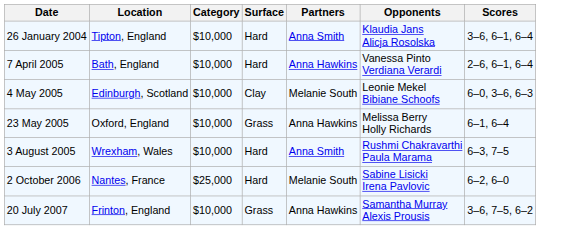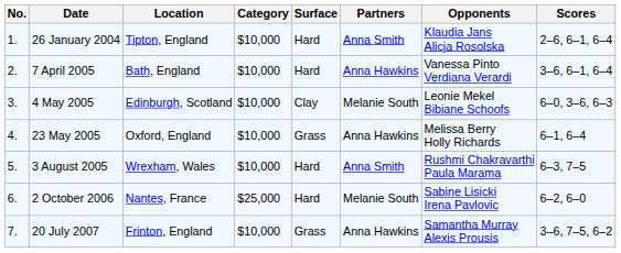 <table class="sortable wikitable">
 <tr>
+<th>No.</th>
 <th>Date</th>
 <th>Location</th>
 <th>Category</th>
 <th>Surface</th>
 <th>Partners</th>
 <th>Opponents</th>
 <th>Scores</th>
 </tr>
 <tr bgcolor="#f0f8ff">
+<td>1.</td>
 <td>26 January 2004</td>
 <td><a href='#'>Tipton</a>, England</td>
 <td>$10,000</td>
 <td>Hard</td>
 <td> <a href='#'>Anna Smith</a></td>
 <td> <a href='#'>Klaudia Jans</a> <br>  <a href='#'>Alicja Rosolska</a></td>
-<td>3–6, 6–1, 6–4</td>
+<td>2–6, 6–1, 6–4</td>
 </tr>
 <tr bgcolor="#f0f8ff">
+<td>2.</td>
 <td>7 April 2005</td>
 <td><a href='#'>Bath</a>, England</td>
 <td>$10,000</td>
 <td>Hard</td>
 <td> <a href='#'>Anna Hawkins</a></td>
 <td> Vanessa Pinto <br>  <a href='#'>Verdiana Verardi</a></td>
-<td>2–6, 6–1, 6–4</td>
+<td>3–6, 6–1, 6–4</td>
 </tr>
 <tr bgcolor="#f0f8ff">
+<td>3.</td>
 <td>4 May 2005</td>
 <td><a href='#'>Edinburgh</a>, Scotland</td>
 <td>$10,000</td>
 <td>Clay</td>
 <td> Melanie South</td>
 <td> Leonie Mekel <br>  <a href='#'>Bibiane Schoofs</a></td>
 <td>6–0, 3–6, 6–3</td>
 </tr>
 <tr bgcolor="#f0f8ff">
+<td>4.</td>
 <td>23 May 2005</td>
 <td>Oxford, England</td>
 <td>$10,000</td>
 <td>Grass</td>
 <td> Anna Hawkins</td>
 <td> Melissa Berry <br>  Holly Richards</td>
 <td>6–1, 6–4</td>
 </tr>
 <tr bgcolor="#f0f8ff">
+<td>5.</td>
 <td>3 August 2005</td>
 <td><a href='#'>Wrexham</a>, Wales</td>
 <td>$10,000</td>
 <td>Hard</td>
 <td> <a href='#'>Anna Smith</a></td>
 <td> <a href='#'>Rushmi Chakravarthi</a> <br>  <a href='#'>Paula Marama</a></td>
 <td>6–3, 7–5</td>
 </tr>
 <tr bgcolor="#f0f8ff">
+<td>6.</td>
 <td>2 October 2006</td>
 <td><a href='#'>Nantes</a>, France</td>
 <td>$25,000</td>
 <td>Hard</td>
 <td> Melanie South</td>
 <td> <a href='#'>Sabine Lisicki</a> <br>  <a href='#'>Irena Pavlovic</a></td>
 <td>6–2, 6–0</td>
 </tr>
 <tr bgcolor="#f0f8ff">
+<td>7.</td>
 <td>20 July 2007</td>
 <td><a href='#'>Frinton</a>, England</td>
 <td>$10,000</td>
 <td>Grass</td>
 <td> Anna Hawkins</td>
 <td> <a href='#'>Samantha Murray</a> <br>  <a href='#'>Alexis Prousis</a></td>
 <td>3–6, 7–5, 6–2</td>
 </tr>
 </table>
